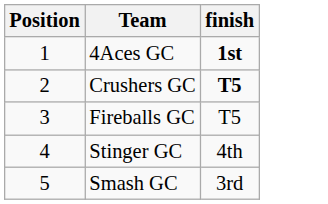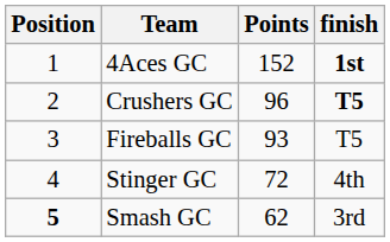 <table class="wikitable">
 <tr>
 <th>Position</th>
 <th>Team</th>
+<th>Points</th>
 <th> finish</th>
 </tr>
 <tr>
 <td align=center>1</td>
 <td>4Aces GC</td>
+<td align=center>152</td>
 <td align=center><strong>1st</strong></td>
 </tr>
 <tr>
 <td align=center>2</td>
 <td>Crushers GC</td>
+<td align=center>96</td>
 <td align=center><strong>T5</strong></td>
 </tr>
 <tr>
 <td align=center>3</td>
 <td>Fireballs GC</td>
+<td align=center>93</td>
 <td align=center>T5</td>
 </tr>
 <tr>
 <td align=center>4</td>
 <td>Stinger GC</td>
+<td align=center>72</td>
 <td align=center>4th</td>
 </tr>
 <tr>
-<td align=center>5</td>
+<td align=center><strong>5</strong></td>
 <td>Smash GC</td>
+<td align=center>62</td>
 <td align=center>3rd</td>
 </tr>
 </table>
